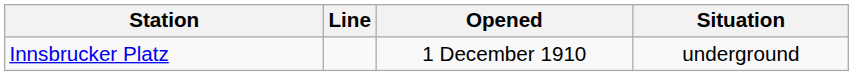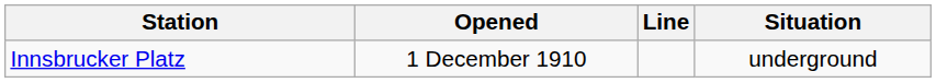 <table class="wikitable" style="text-align:center">
 <tr>
 <th style="width:15em">Station</th>
+<th style="width:12em">Opened</th>
 <th>Line</th>
-<th style="width:12em">Opened</th>
 <th style="width:10em">Situation</th>
 </tr>
 <tr>
 <td align="left"><a href='#'>Innsbrucker Platz</a></td>
+<td>1 December 1910</td>
 <td></td>
-<td>1 December 1910</td>
 <td>underground</td>
 </tr>
 </table>
